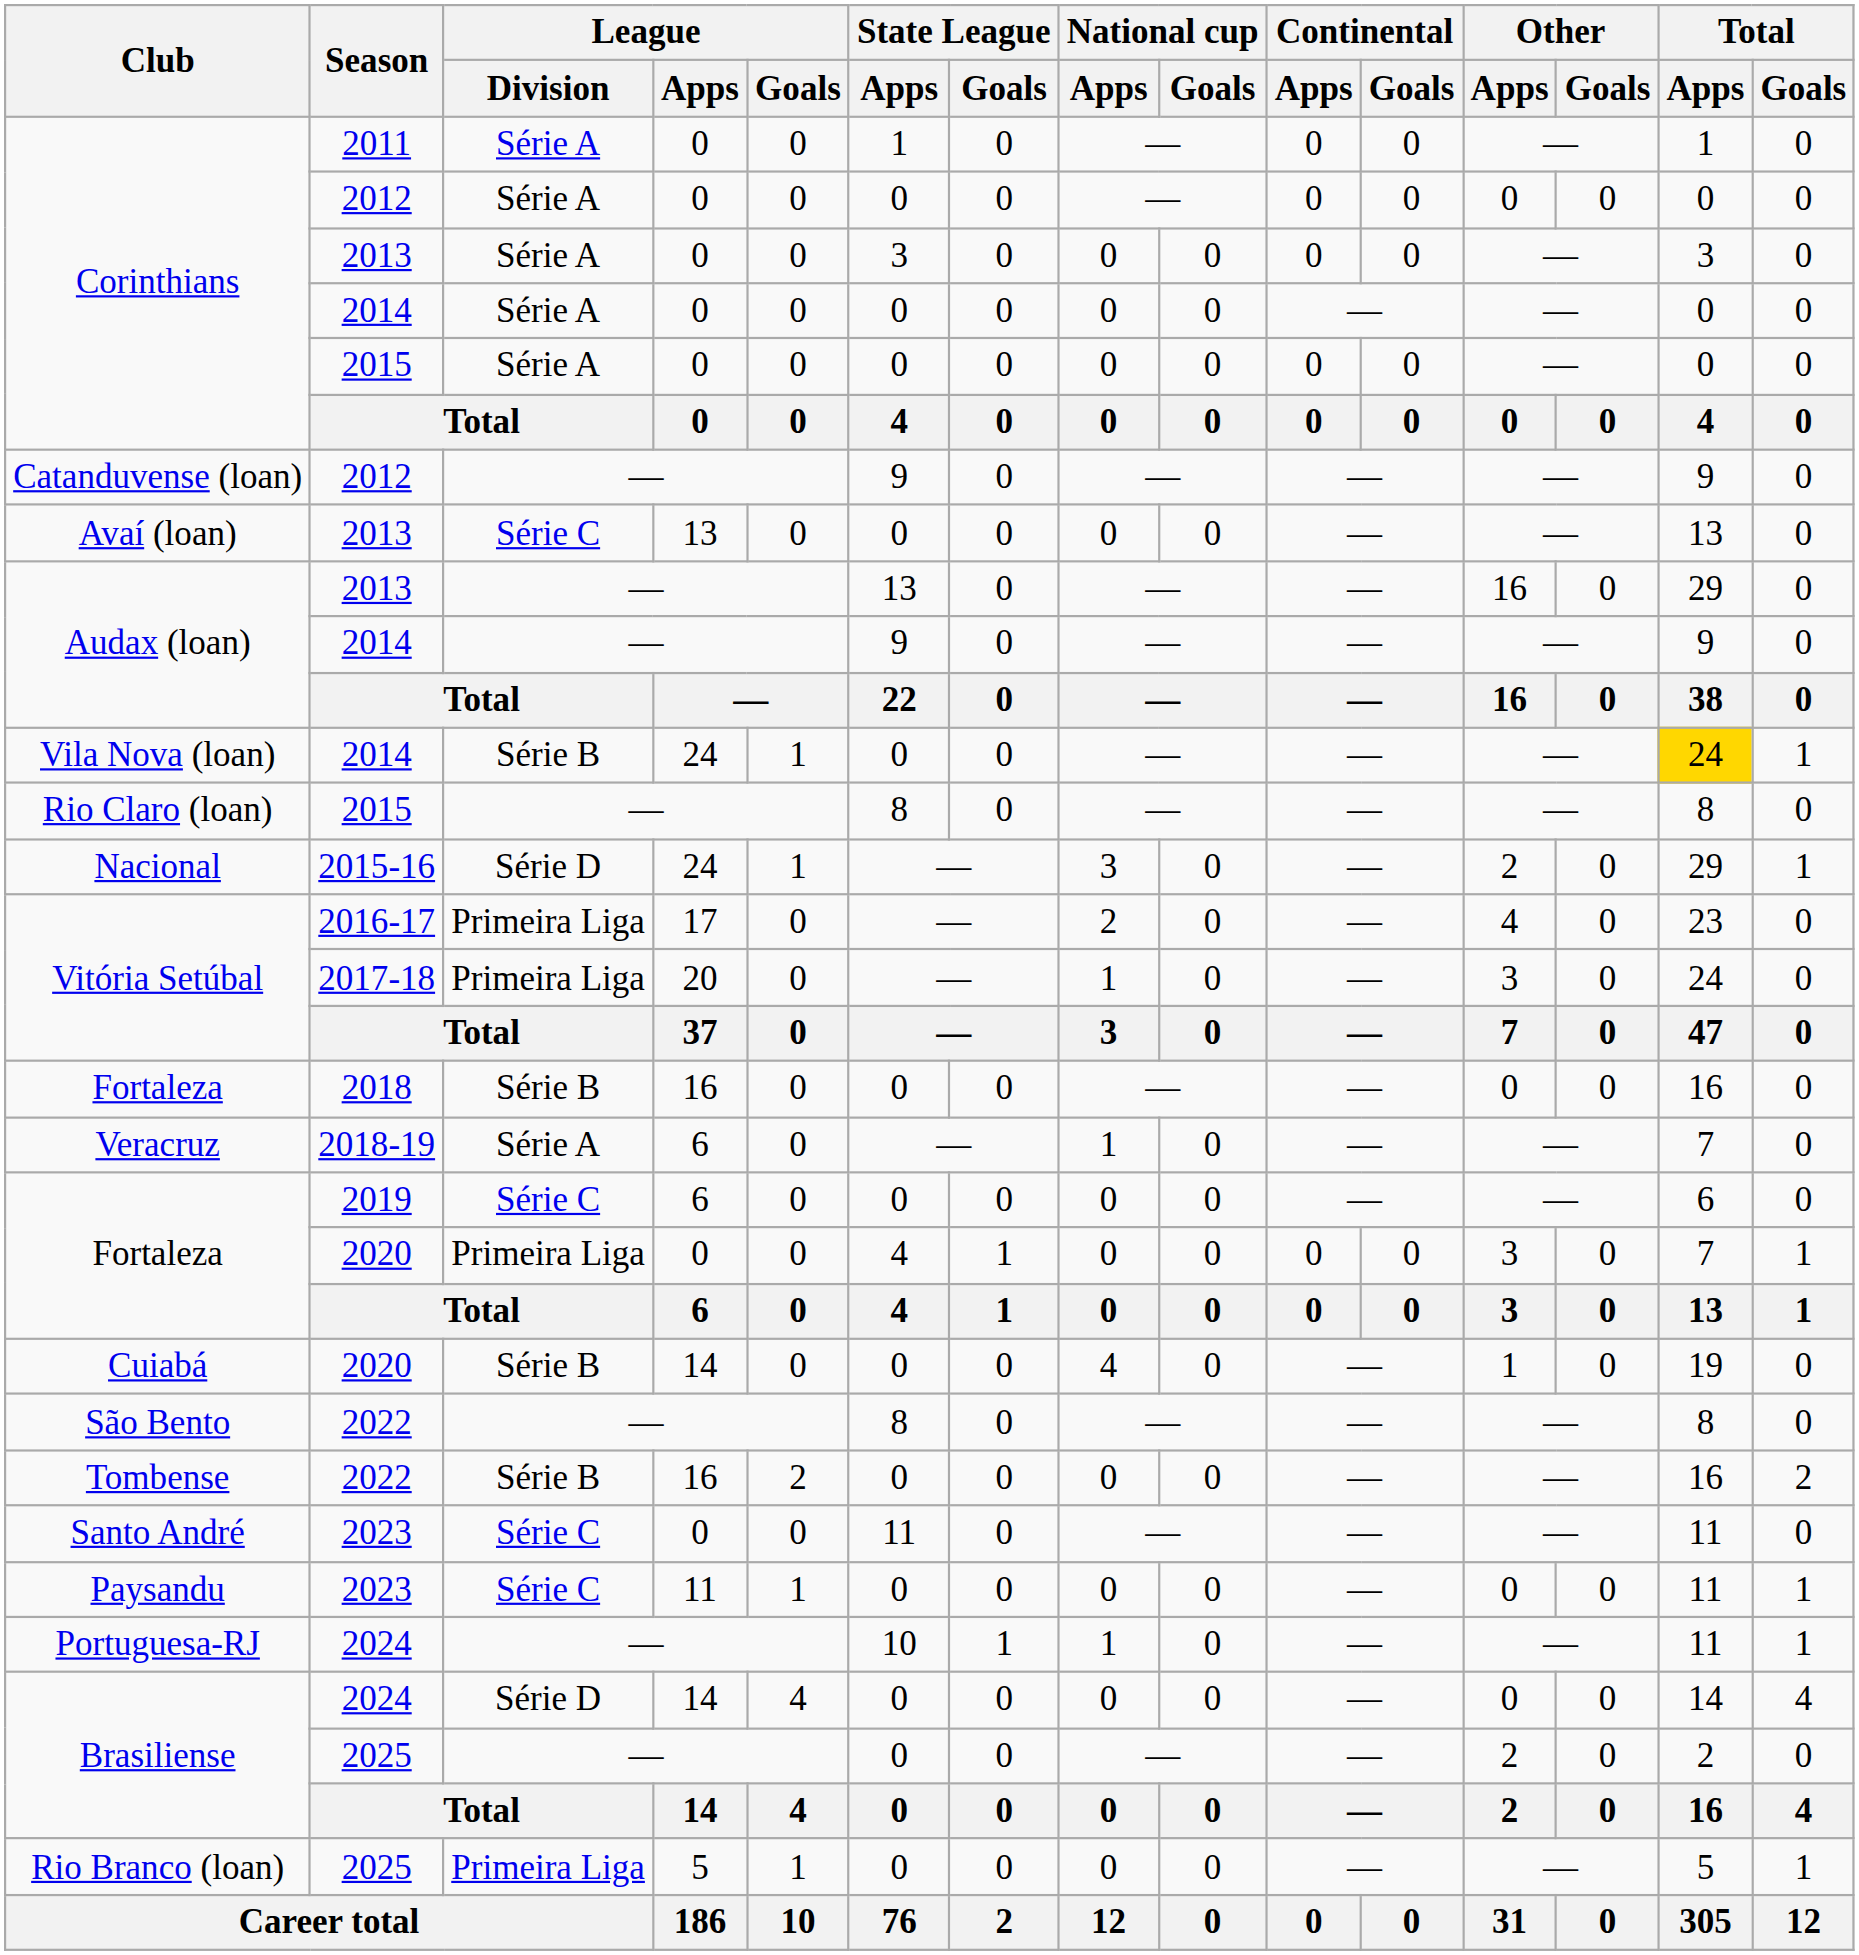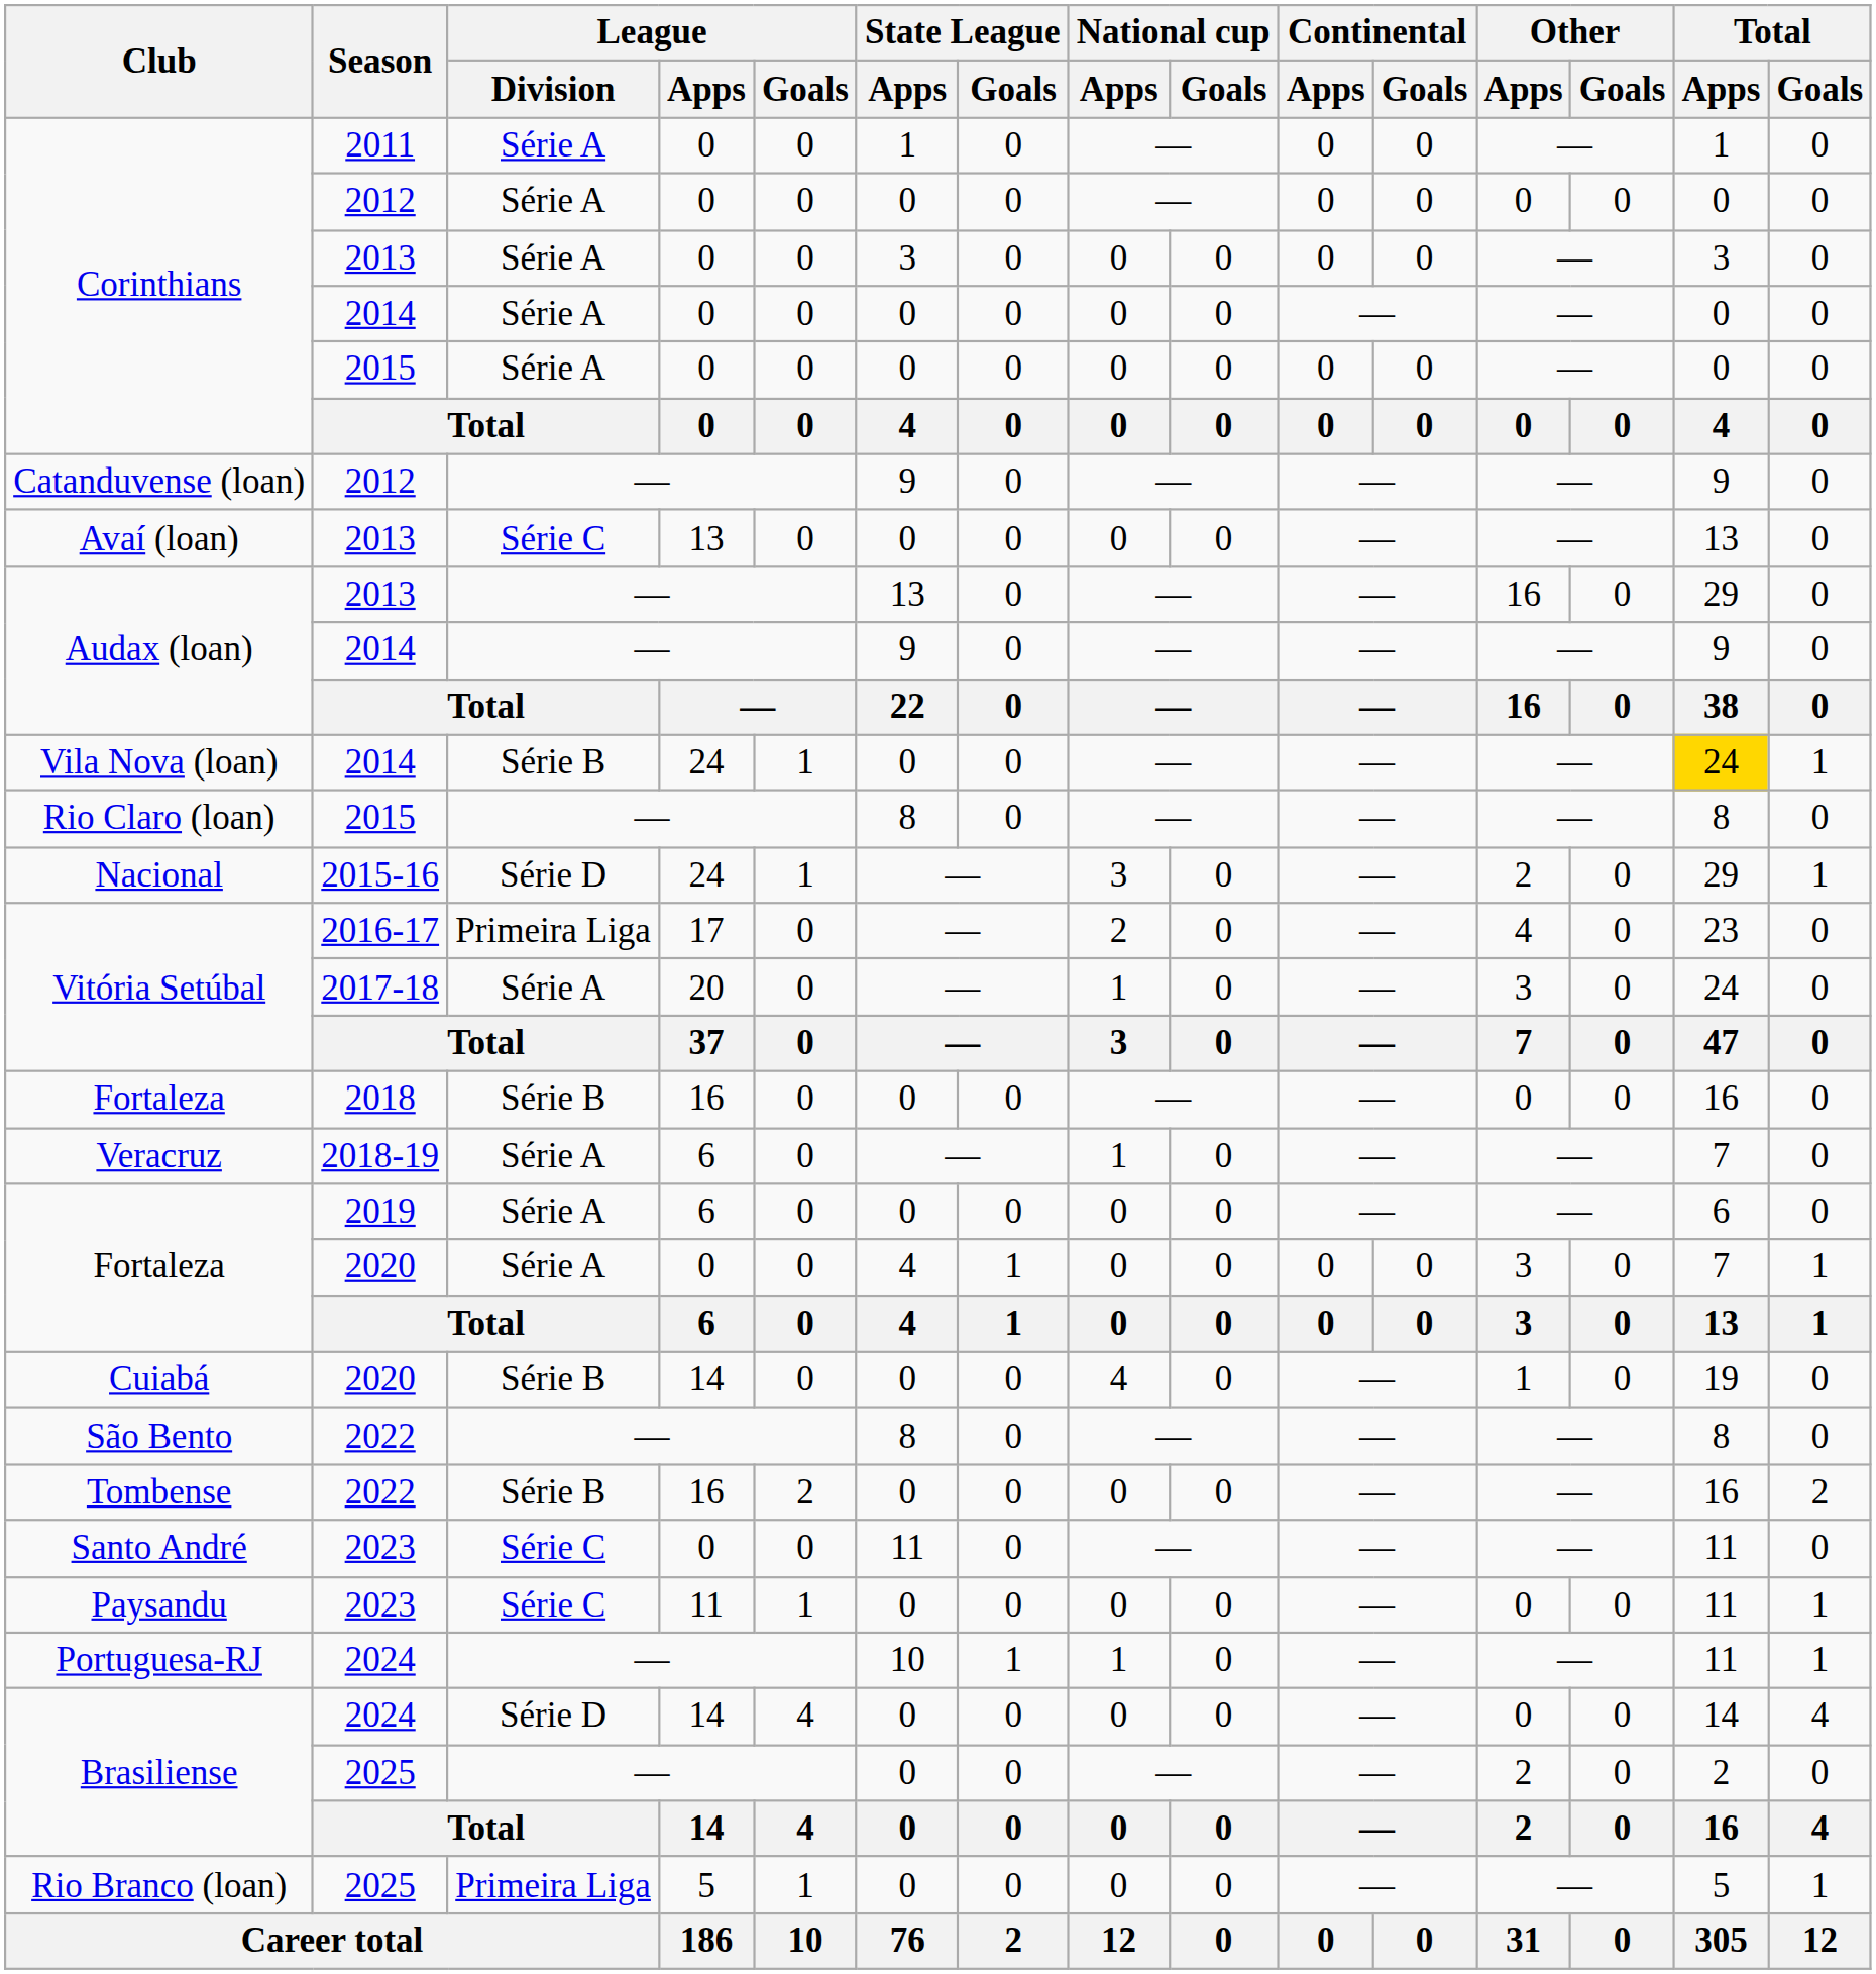 <table class="wikitable" style="text-align: center">
 <tr>
 <th rowspan="2">Club</th>
 <th rowspan="2">Season</th>
 <th colspan="3">League</th>
 <th colspan="2">State League</th>
 <th colspan="2">National cup</th>
 <th colspan="2">Continental</th>
 <th colspan="2">Other</th>
 <th colspan="2">Total</th>
 </tr>
 <tr>
 <th>Division</th>
 <th>Apps</th>
 <th>Goals</th>
 <th>Apps</th>
 <th>Goals</th>
 <th>Apps</th>
 <th>Goals</th>
 <th>Apps</th>
 <th>Goals</th>
 <th>Apps</th>
 <th>Goals</th>
 <th>Apps</th>
 <th>Goals</th>
 </tr>
 <tr>
 <td rowspan="6"><a href='#'>Corinthians</a></td>
 <td><a href='#'>2011</a></td>
 <td><a href='#'>Série A</a></td>
 <td>0</td>
 <td>0</td>
 <td>1</td>
 <td>0</td>
 <td colspan="2">—</td>
 <td>0</td>
 <td>0</td>
 <td colspan="2">—</td>
 <td>1</td>
 <td>0</td>
 </tr>
 <tr>
 <td><a href='#'>2012</a></td>
 <td>Série A</td>
 <td>0</td>
 <td>0</td>
 <td>0</td>
 <td>0</td>
 <td colspan="2">—</td>
 <td>0</td>
 <td>0</td>
 <td>0</td>
 <td>0</td>
 <td>0</td>
 <td>0</td>
 </tr>
 <tr>
 <td><a href='#'>2013</a></td>
 <td>Série A</td>
 <td>0</td>
 <td>0</td>
 <td>3</td>
 <td>0</td>
 <td>0</td>
 <td>0</td>
 <td>0</td>
 <td>0</td>
 <td colspan="2">—</td>
 <td>3</td>
 <td>0</td>
 </tr>
 <tr>
 <td><a href='#'>2014</a></td>
 <td>Série A</td>
 <td>0</td>
 <td>0</td>
 <td>0</td>
 <td>0</td>
 <td>0</td>
 <td>0</td>
 <td colspan="2">—</td>
 <td colspan="2">—</td>
 <td>0</td>
 <td>0</td>
 </tr>
 <tr>
 <td><a href='#'>2015</a></td>
 <td>Série A</td>
 <td>0</td>
 <td>0</td>
 <td>0</td>
 <td>0</td>
 <td>0</td>
 <td>0</td>
 <td>0</td>
 <td>0</td>
 <td colspan="2">—</td>
 <td>0</td>
 <td>0</td>
 </tr>
 <tr>
 <th colspan="2">Total</th>
 <th>0</th>
 <th>0</th>
 <th>4</th>
 <th>0</th>
 <th>0</th>
 <th>0</th>
 <th>0</th>
 <th>0</th>
 <th>0</th>
 <th>0</th>
 <th>4</th>
 <th>0</th>
 </tr>
 <tr>
 <td><a href='#'>Catanduvense</a> (loan)</td>
 <td><a href='#'>2012</a></td>
 <td colspan="3">—</td>
 <td>9</td>
 <td>0</td>
 <td colspan="2">—</td>
 <td colspan="2">—</td>
 <td colspan="2">—</td>
 <td>9</td>
 <td>0</td>
 </tr>
 <tr>
 <td><a href='#'>Avaí</a> (loan)</td>
 <td><a href='#'>2013</a></td>
 <td><a href='#'>Série C</a></td>
 <td>13</td>
 <td>0</td>
 <td>0</td>
 <td>0</td>
 <td>0</td>
 <td>0</td>
 <td colspan="2">—</td>
 <td colspan="2">—</td>
 <td>13</td>
 <td>0</td>
 </tr>
 <tr>
 <td rowspan="3"><a href='#'>Audax</a> (loan)</td>
 <td><a href='#'>2013</a></td>
 <td colspan="3">—</td>
 <td>13</td>
 <td>0</td>
 <td colspan="2">—</td>
 <td colspan="2">—</td>
 <td>16</td>
 <td>0</td>
 <td>29</td>
 <td>0</td>
 </tr>
 <tr>
 <td><a href='#'>2014</a></td>
 <td colspan="3">—</td>
 <td>9</td>
 <td>0</td>
 <td colspan="2">—</td>
 <td colspan="2">—</td>
 <td colspan="2">—</td>
 <td>9</td>
 <td>0</td>
 </tr>
 <tr>
 <th colspan="2">Total</th>
 <th colspan="2">—</th>
 <th>22</th>
 <th>0</th>
 <th colspan="2">—</th>
 <th colspan="2">—</th>
 <th>16</th>
 <th>0</th>
 <th>38</th>
 <th>0</th>
 </tr>
 <tr>
 <td><a href='#'>Vila Nova</a> (loan)</td>
 <td><a href='#'>2014</a></td>
 <td>Série B</td>
 <td>24</td>
 <td>1</td>
 <td>0</td>
 <td>0</td>
 <td colspan="2">—</td>
 <td colspan="2">—</td>
 <td colspan="2">—</td>
 <td style="background: gold;">24</td>
 <td>1</td>
 </tr>
 <tr>
 <td><a href='#'>Rio Claro</a> (loan)</td>
 <td><a href='#'>2015</a></td>
 <td colspan="3">—</td>
 <td>8</td>
 <td>0</td>
 <td colspan="2">—</td>
 <td colspan="2">—</td>
 <td colspan="2">—</td>
 <td>8</td>
 <td>0</td>
 </tr>
 <tr>
 <td><a href='#'>Nacional</a></td>
 <td><a href='#'>2015-16</a></td>
 <td>Série D</td>
 <td>24</td>
 <td>1</td>
 <td colspan="2">—</td>
 <td>3</td>
 <td>0</td>
 <td colspan="2">—</td>
 <td>2</td>
 <td>0</td>
 <td>29</td>
 <td>1</td>
 </tr>
 <tr>
 <td rowspan="3"><a href='#'>Vitória Setúbal</a></td>
 <td><a href='#'>2016-17</a></td>
 <td>Primeira Liga</td>
 <td>17</td>
 <td>0</td>
 <td colspan="2">—</td>
 <td>2</td>
 <td>0</td>
 <td colspan="2">—</td>
 <td>4</td>
 <td>0</td>
 <td>23</td>
 <td>0</td>
 </tr>
 <tr>
 <td><a href='#'>2017-18</a></td>
-<td>Primeira Liga</td>
+<td>Série A</td>
 <td>20</td>
 <td>0</td>
 <td colspan="2">—</td>
 <td>1</td>
 <td>0</td>
 <td colspan="2">—</td>
 <td>3</td>
 <td>0</td>
 <td>24</td>
 <td>0</td>
 </tr>
 <tr>
 <th colspan="2">Total</th>
 <th>37</th>
 <th>0</th>
 <th colspan="2">—</th>
 <th>3</th>
 <th>0</th>
 <th colspan="2">—</th>
 <th>7</th>
 <th>0</th>
 <th>47</th>
 <th>0</th>
 </tr>
 <tr>
 <td><a href='#'>Fortaleza</a></td>
 <td><a href='#'>2018</a></td>
 <td>Série B</td>
 <td>16</td>
 <td>0</td>
 <td>0</td>
 <td>0</td>
 <td colspan="2">—</td>
 <td colspan="2">—</td>
 <td>0</td>
 <td>0</td>
 <td>16</td>
 <td>0</td>
 </tr>
 <tr>
 <td><a href='#'>Veracruz</a></td>
 <td><a href='#'>2018-19</a></td>
 <td>Série A</td>
 <td>6</td>
 <td>0</td>
 <td colspan="2">—</td>
 <td>1</td>
 <td>0</td>
 <td colspan="2">—</td>
 <td colspan="2">—</td>
 <td>7</td>
 <td>0</td>
 </tr>
 <tr>
 <td rowspan="3">Fortaleza</td>
 <td><a href='#'>2019</a></td>
-<td><a href='#'>Série C</a></td>
+<td>Série A</td>
 <td>6</td>
 <td>0</td>
 <td>0</td>
 <td>0</td>
 <td>0</td>
 <td>0</td>
 <td colspan="2">—</td>
 <td colspan="2">—</td>
 <td>6</td>
 <td>0</td>
 </tr>
 <tr>
 <td><a href='#'>2020</a></td>
-<td>Primeira Liga</td>
+<td>Série A</td>
 <td>0</td>
 <td>0</td>
 <td>4</td>
 <td>1</td>
 <td>0</td>
 <td>0</td>
 <td>0</td>
 <td>0</td>
 <td>3</td>
 <td>0</td>
 <td>7</td>
 <td>1</td>
 </tr>
 <tr>
 <th colspan="2">Total</th>
 <th>6</th>
 <th>0</th>
 <th>4</th>
 <th>1</th>
 <th>0</th>
 <th>0</th>
 <th>0</th>
 <th>0</th>
 <th>3</th>
 <th>0</th>
 <th>13</th>
 <th>1</th>
 </tr>
 <tr>
 <td><a href='#'>Cuiabá</a></td>
 <td><a href='#'>2020</a></td>
 <td>Série B</td>
 <td>14</td>
 <td>0</td>
 <td>0</td>
 <td>0</td>
 <td>4</td>
 <td>0</td>
 <td colspan="2">—</td>
 <td>1</td>
 <td>0</td>
 <td>19</td>
 <td>0</td>
 </tr>
 <tr>
 <td><a href='#'>São Bento</a></td>
 <td><a href='#'>2022</a></td>
 <td colspan="3">—</td>
 <td>8</td>
 <td>0</td>
 <td colspan="2">—</td>
 <td colspan="2">—</td>
 <td colspan="2">—</td>
 <td>8</td>
 <td>0</td>
 </tr>
 <tr>
 <td><a href='#'>Tombense</a></td>
 <td><a href='#'>2022</a></td>
 <td>Série B</td>
 <td>16</td>
 <td>2</td>
 <td>0</td>
 <td>0</td>
 <td>0</td>
 <td>0</td>
 <td colspan="2">—</td>
 <td colspan="2">—</td>
 <td>16</td>
 <td>2</td>
 </tr>
 <tr>
 <td><a href='#'>Santo André</a></td>
 <td><a href='#'>2023</a></td>
 <td><a href='#'>Série C</a></td>
 <td>0</td>
 <td>0</td>
 <td>11</td>
 <td>0</td>
 <td colspan="2">—</td>
 <td colspan="2">—</td>
 <td colspan="2">—</td>
 <td>11</td>
 <td>0</td>
 </tr>
 <tr>
 <td><a href='#'>Paysandu</a></td>
 <td><a href='#'>2023</a></td>
 <td><a href='#'>Série C</a></td>
 <td>11</td>
 <td>1</td>
 <td>0</td>
 <td>0</td>
 <td>0</td>
 <td>0</td>
 <td colspan="2">—</td>
 <td>0</td>
 <td>0</td>
 <td>11</td>
 <td>1</td>
 </tr>
 <tr>
 <td><a href='#'>Portuguesa-RJ</a></td>
 <td><a href='#'>2024</a></td>
 <td colspan="3">—</td>
 <td>10</td>
 <td>1</td>
 <td>1</td>
 <td>0</td>
 <td colspan="2">—</td>
 <td colspan="2">—</td>
 <td>11</td>
 <td>1</td>
 </tr>
 <tr>
 <td rowspan="3"><a href='#'>Brasiliense</a></td>
 <td><a href='#'>2024</a></td>
 <td>Série D</td>
 <td>14</td>
 <td>4</td>
 <td>0</td>
 <td>0</td>
 <td>0</td>
 <td>0</td>
 <td colspan="2">—</td>
 <td>0</td>
 <td>0</td>
 <td>14</td>
 <td>4</td>
 </tr>
 <tr>
 <td><a href='#'>2025</a></td>
 <td colspan="3">—</td>
 <td>0</td>
 <td>0</td>
 <td colspan="2">—</td>
 <td colspan="2">—</td>
 <td>2</td>
 <td>0</td>
 <td>2</td>
 <td>0</td>
 </tr>
 <tr>
 <th colspan="2">Total</th>
 <th>14</th>
 <th>4</th>
 <th>0</th>
 <th>0</th>
 <th>0</th>
 <th>0</th>
 <th colspan="2">—</th>
 <th>2</th>
 <th>0</th>
 <th>16</th>
 <th>4</th>
 </tr>
 <tr>
 <td><a href='#'>Rio Branco</a> (loan)</td>
 <td><a href='#'>2025</a></td>
 <td><a href='#'>Primeira Liga</a></td>
 <td>5</td>
 <td>1</td>
 <td>0</td>
 <td>0</td>
 <td>0</td>
 <td>0</td>
 <td colspan="2">—</td>
 <td colspan="2">—</td>
 <td>5</td>
 <td>1</td>
 </tr>
 <tr>
 <th colspan="3">Career total</th>
 <th>186</th>
 <th>10</th>
 <th>76</th>
 <th>2</th>
 <th>12</th>
 <th>0</th>
 <th>0</th>
 <th>0</th>
 <th>31</th>
 <th>0</th>
 <th>305</th>
 <th>12</th>
 </tr>
 </table>
